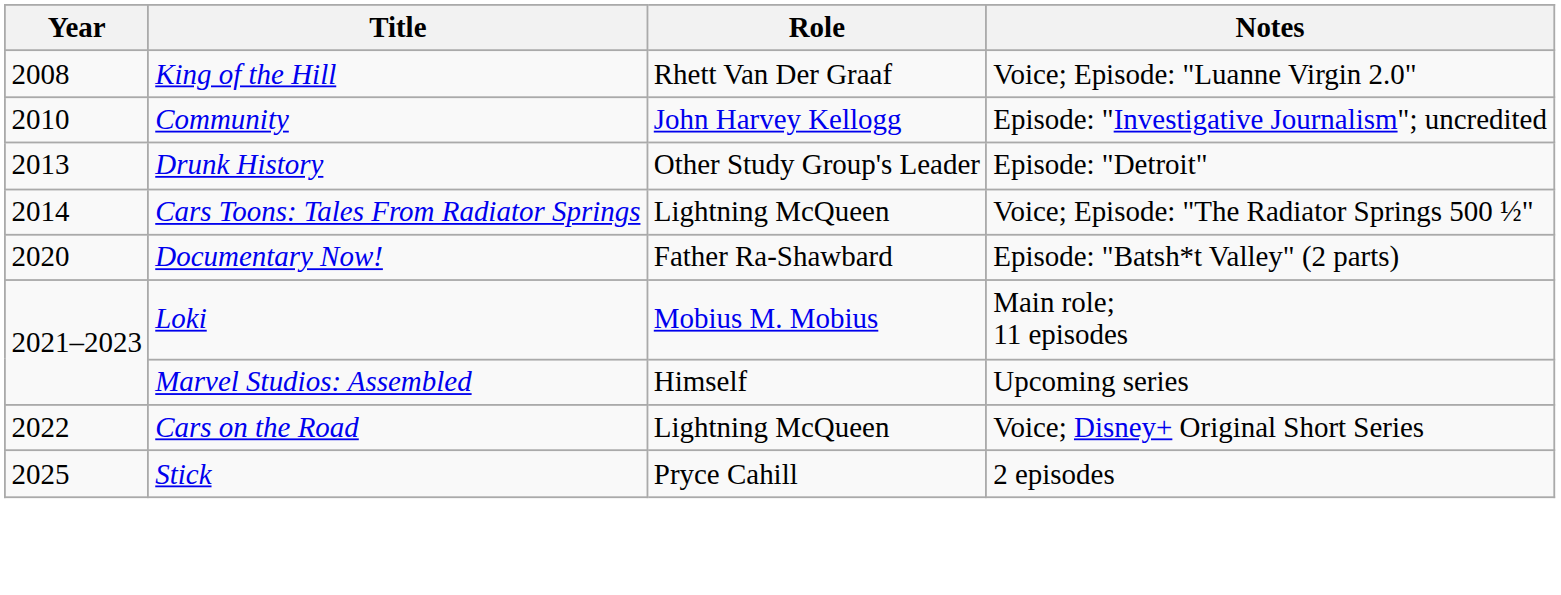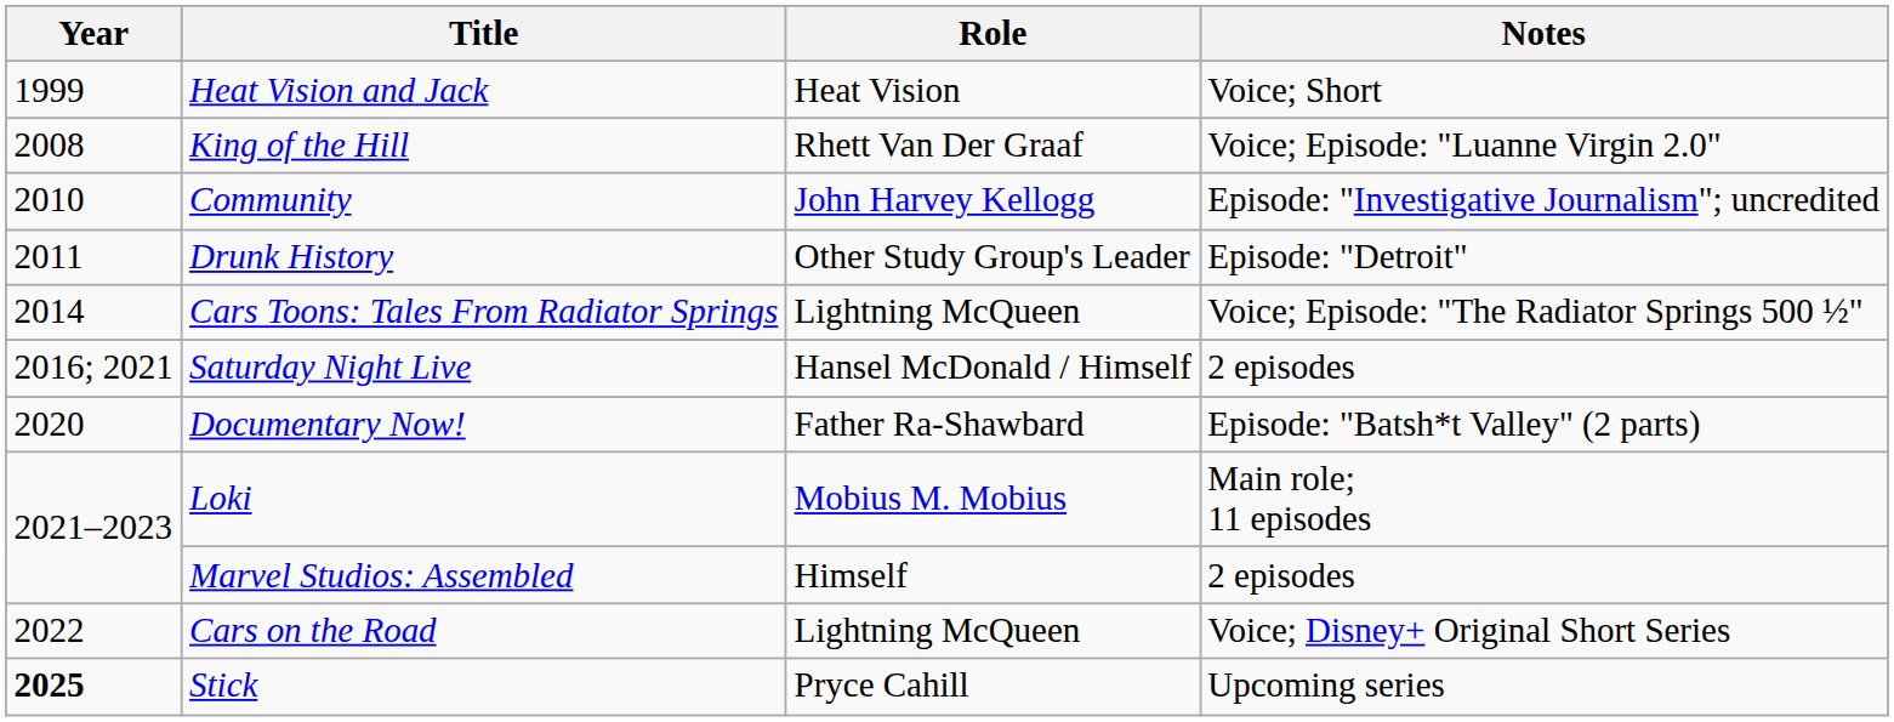 <table class="wikitable sortable plainrowheaders">
 <tr>
 <th scope="col">Year</th>
 <th scope="col">Title</th>
 <th scope="col">Role</th>
 <th scope="col" class="unsortable">Notes</th>
+</tr>
+<tr>
+<td>1999</td>
+<td><em><a href='#'>Heat Vision and Jack</a></em></td>
+<td>Heat Vision</td>
+<td>Voice; Short</td>
 </tr>
 <tr>
 <td>2008</td>
 <td><em><a href='#'>King of the Hill</a></em></td>
 <td>Rhett Van Der Graaf</td>
 <td>Voice; Episode: "Luanne Virgin 2.0"</td>
 </tr>
 <tr>
 <td>2010</td>
 <td><em><a href='#'>Community</a></em></td>
 <td><a href='#'>John Harvey Kellogg</a></td>
 <td>Episode: "<a href='#'>Investigative Journalism</a>"; uncredited</td>
 </tr>
 <tr>
-<td>2013</td>
+<td>2011</td>
 <td><em><a href='#'>Drunk History</a></em></td>
 <td>Other Study Group's Leader</td>
 <td>Episode: "Detroit"</td>
 </tr>
 <tr>
 <td>2014</td>
 <td><em><a href='#'>Cars Toons: Tales From Radiator Springs</a></em></td>
 <td>Lightning McQueen</td>
 <td>Voice; Episode: "The Radiator Springs 500 ½"</td>
+</tr>
+<tr>
+<td>2016; 2021</td>
+<td><em><a href='#'>Saturday Night Live</a></em></td>
+<td>Hansel McDonald / Himself</td>
+<td>2 episodes</td>
 </tr>
 <tr>
 <td>2020</td>
 <td><em><a href='#'>Documentary Now!</a></em></td>
 <td>Father Ra-Shawbard</td>
 <td>Episode: "Batsh*t Valley" (2 parts)</td>
 </tr>
 <tr>
 <td rowspan=2>2021–2023</td>
 <td><em><a href='#'>Loki</a></em></td>
 <td><a href='#'>Mobius M. Mobius</a></td>
 <td>Main role;<br>11 episodes</td>
 </tr>
 <tr>
 <td><em><a href='#'>Marvel Studios: Assembled</a></em></td>
 <td>Himself</td>
-<td>Upcoming series</td>
+<td>2 episodes</td>
 </tr>
 <tr>
 <td>2022</td>
 <td><em><a href='#'>Cars on the Road</a></em></td>
 <td>Lightning McQueen</td>
 <td>Voice; <a href='#'>Disney+</a> Original Short Series</td>
 </tr>
 <tr>
-<td>2025</td>
+<td><strong>2025</strong></td>
 <td><em><a href='#'>Stick</a></em></td>
 <td>Pryce Cahill</td>
-<td>2 episodes</td>
+<td>Upcoming series</td>
 </tr>
 </table>
